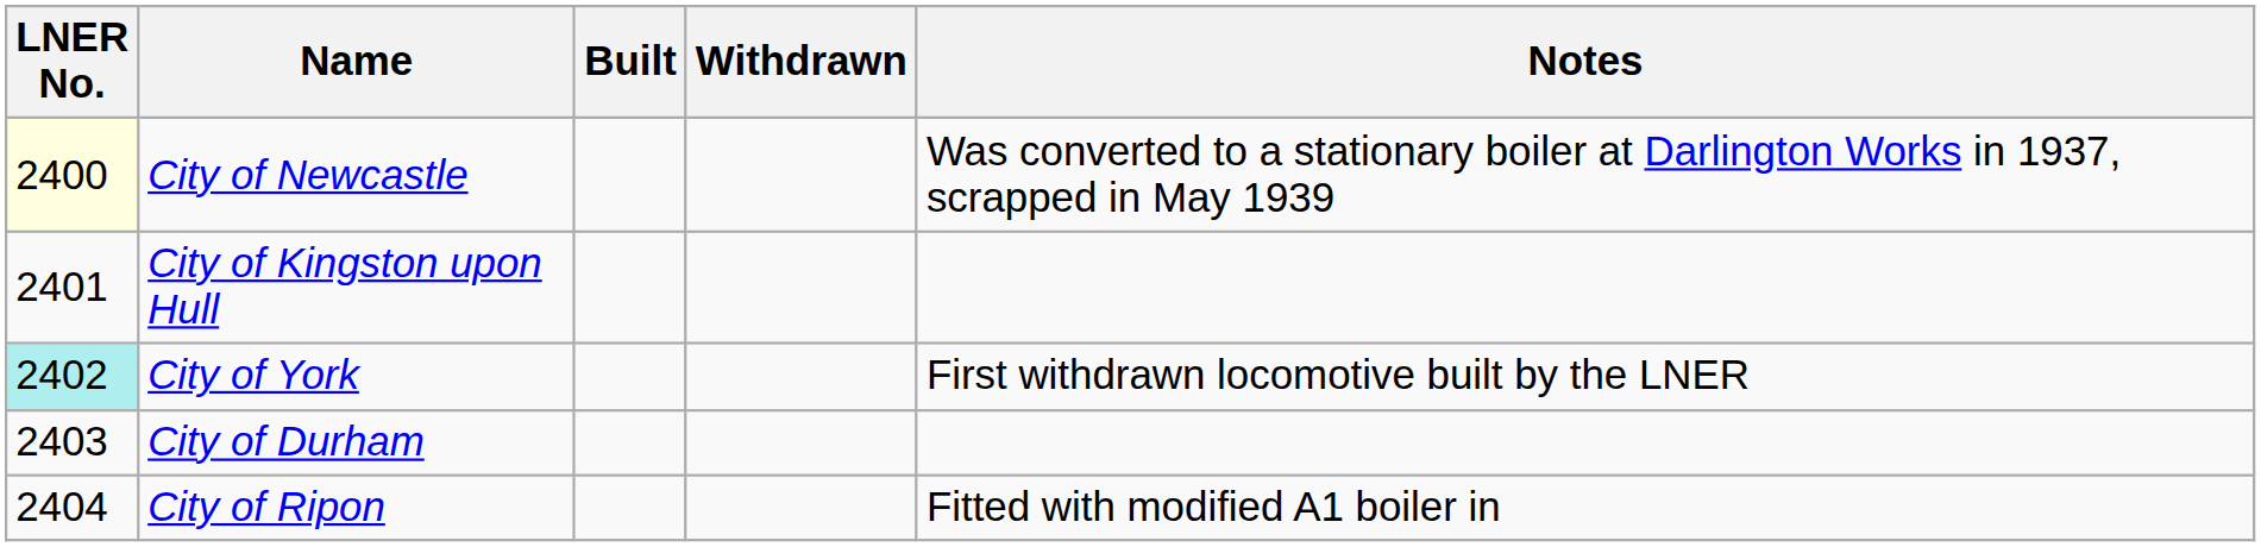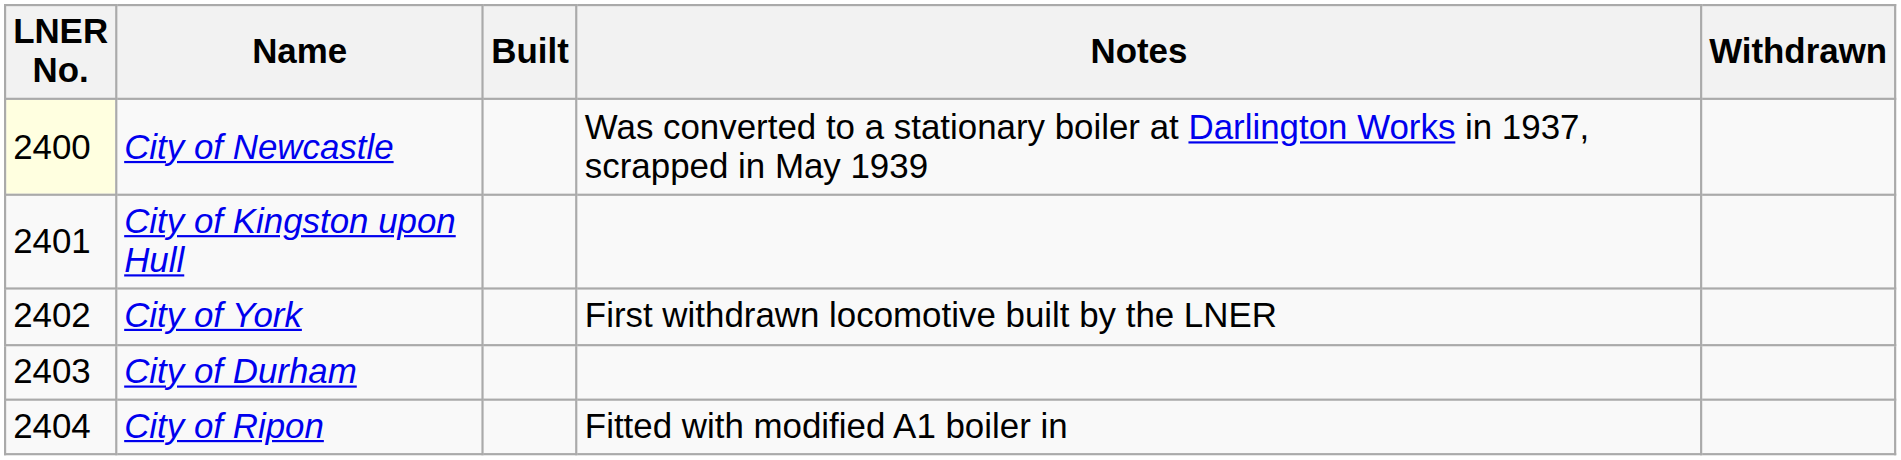 <table class="wikitable sortable">
 <tr>
 <th>LNER<br>No.</th>
 <th>Name</th>
 <th>Built</th>
+<th>Notes</th>
 <th>Withdrawn</th>
-<th>Notes</th>
 </tr>
 <tr>
 <td style="background: lightyellow;">2400</td>
 <td><em><a href='#'>City of Newcastle</a></em></td>
 <td></td>
+<td>Was converted to a stationary boiler at <a href='#'>Darlington Works</a> in 1937, scrapped in May 1939</td>
 <td></td>
-<td>Was converted to a stationary boiler at <a href='#'>Darlington Works</a> in 1937, scrapped in May 1939</td>
 </tr>
 <tr>
 <td>2401</td>
 <td><em><a href='#'>City of Kingston upon Hull</a></em></td>
 <td></td>
 <td></td>
 <td></td>
 </tr>
 <tr>
-<td style="background: paleturquoise;">2402</td>
+<td>2402</td>
 <td><em><a href='#'>City of York</a></em></td>
 <td></td>
+<td>First withdrawn locomotive built by the LNER</td>
 <td></td>
-<td>First withdrawn locomotive built by the LNER</td>
 </tr>
 <tr>
 <td>2403</td>
 <td><em><a href='#'>City of Durham</a></em></td>
 <td></td>
 <td></td>
 <td></td>
 </tr>
 <tr>
 <td>2404</td>
 <td><em><a href='#'>City of Ripon</a></em></td>
 <td></td>
+<td>Fitted with modified A1 boiler in </td>
 <td></td>
-<td>Fitted with modified A1 boiler in </td>
 </tr>
 </table>
